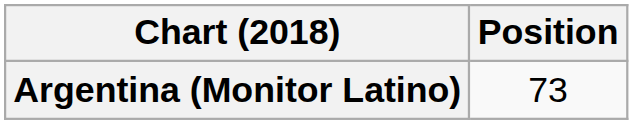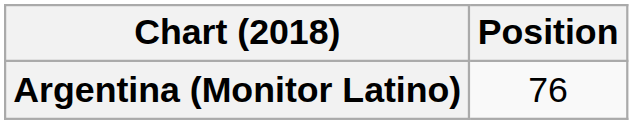 <table class="wikitable plainrowheaders" style="text-align:center">
 <tr>
 <th scope="col">Chart (2018)</th>
 <th scope="col">Position</th>
 </tr>
 <tr>
 <th scope="row">Argentina (Monitor Latino)</th>
-<td>73</td>
+<td>76</td>
 </tr>
 </table>
